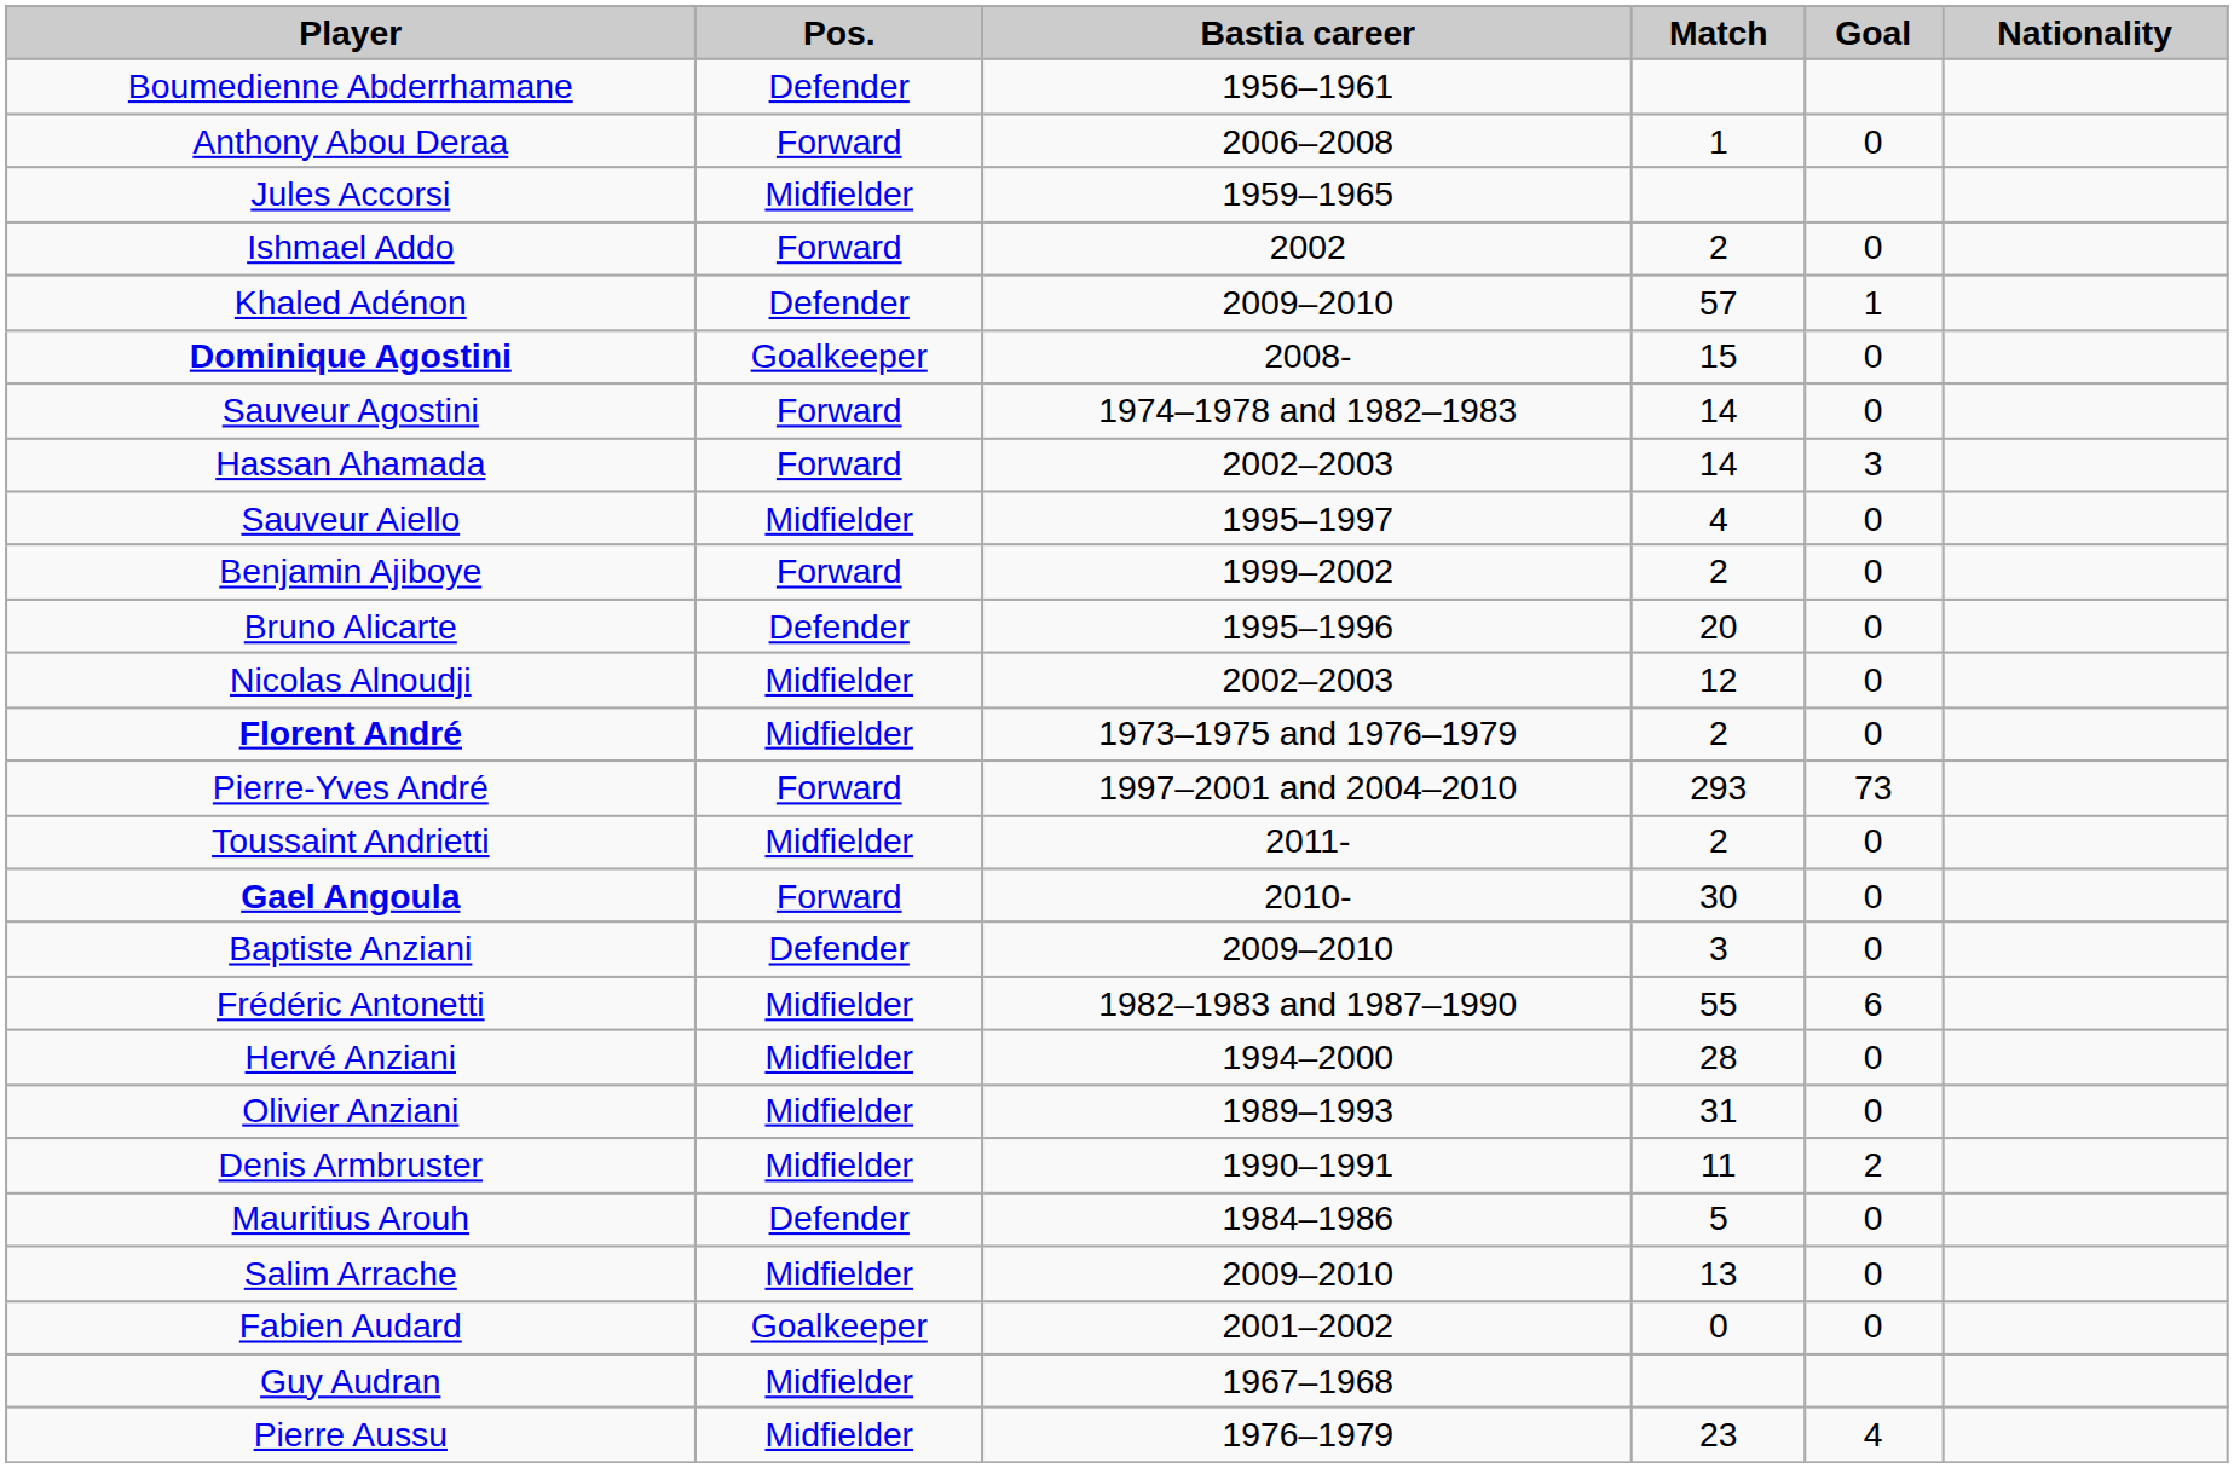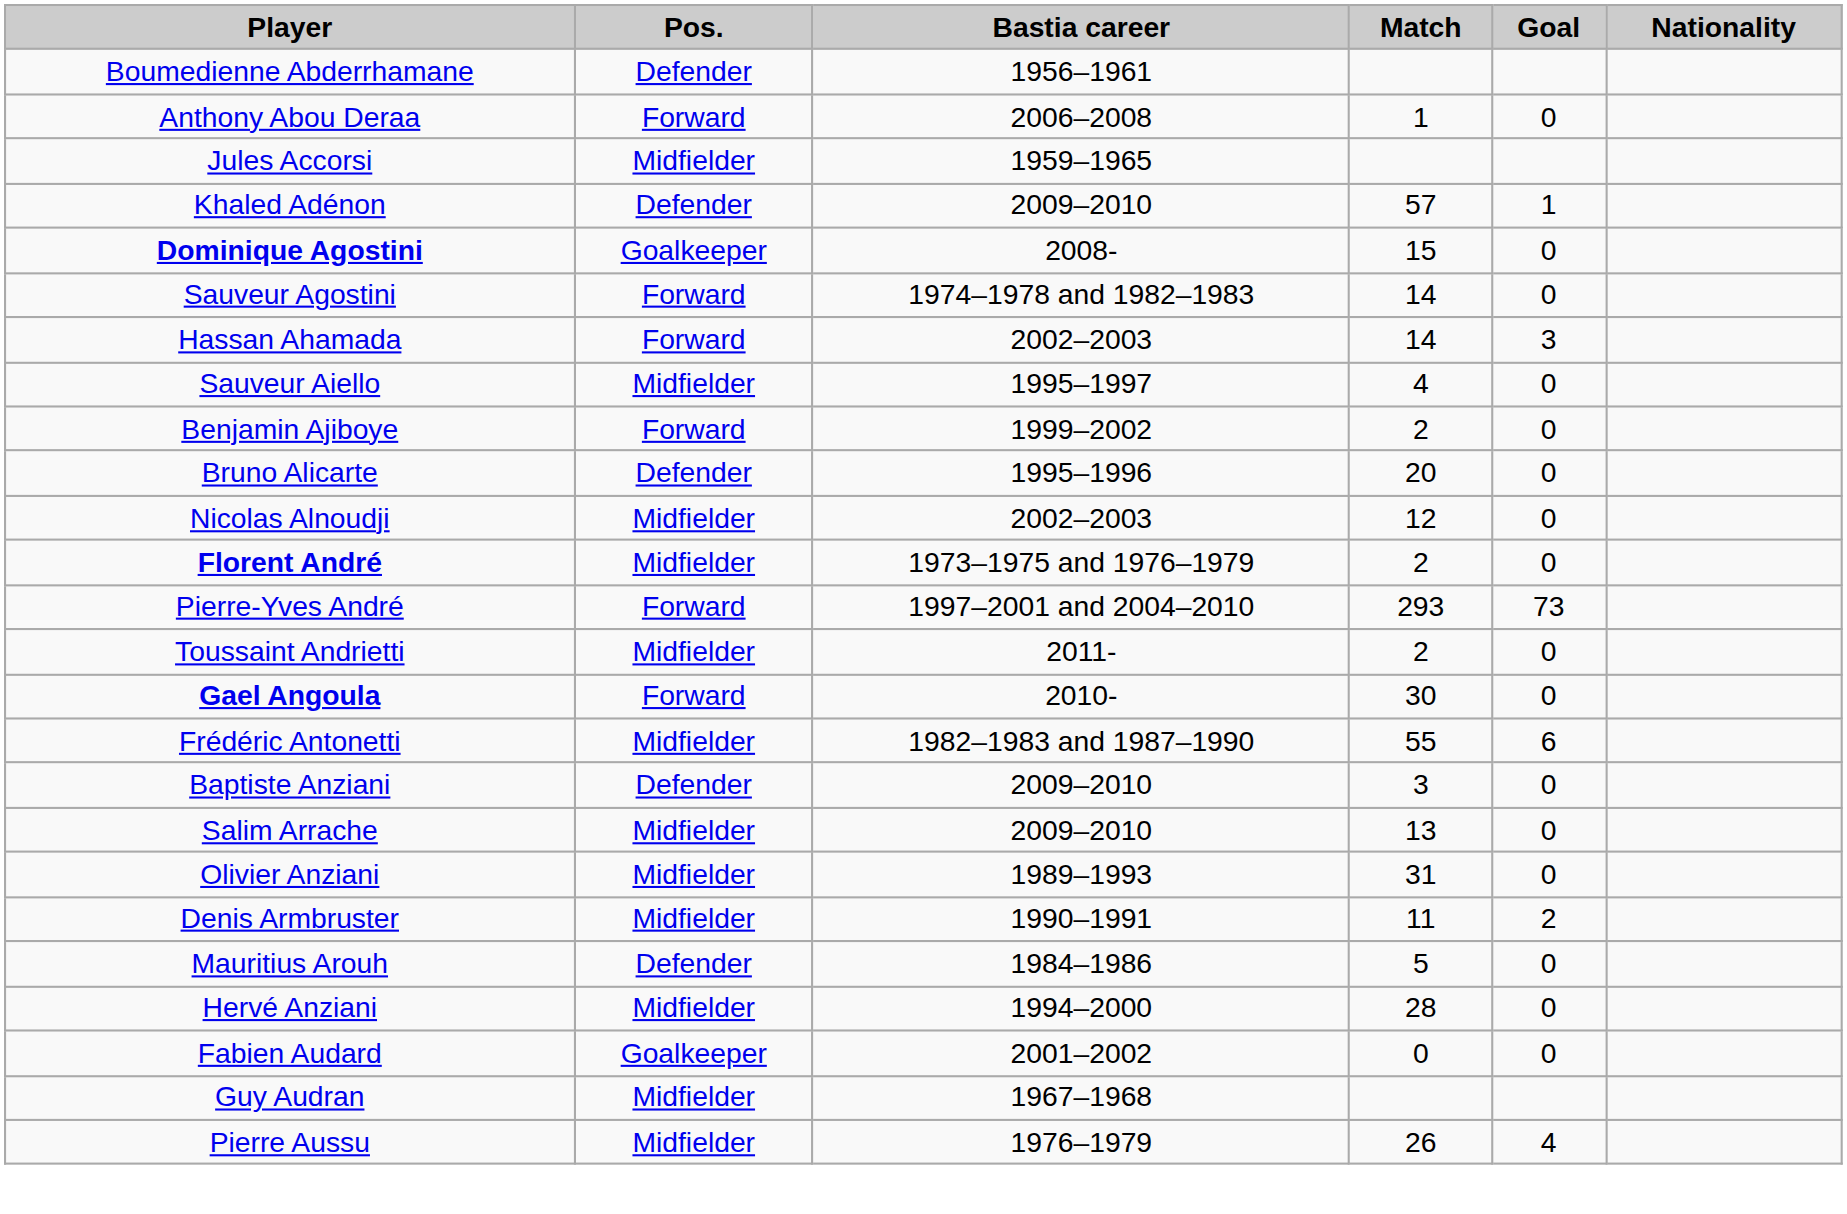 <table cellpadding="4" cellspacing="0" border="1" width="100%" style="text-align: center; font-size: 85%; border: gray solid 1px; border-collapse: collapse;" class="wikitable sortable">
 <tr bgcolor="#CCCCCC">
 <td align="center"><strong>Player</strong></td>
 <td align="center"><strong>Pos.</strong></td>
 <td align="center"><strong>Bastia career</strong></td>
 <td align="center"><strong>Match</strong></td>
 <td align="center"><strong>Goal</strong></td>
 <td align="center"><strong>Nationality</strong></td>
 </tr>
 <tr>
 <td><a href='#'>Boumedienne Abderrhamane</a></td>
 <td><a href='#'>Defender</a></td>
 <td>1956–1961</td>
 <td></td>
 <td></td>
 <td></td>
 </tr>
 <tr>
 <td><a href='#'>Anthony Abou Deraa</a></td>
 <td><a href='#'>Forward</a></td>
 <td>2006–2008</td>
 <td>1</td>
 <td>0</td>
 <td></td>
 </tr>
 <tr>
 <td><a href='#'>Jules Accorsi</a></td>
 <td><a href='#'>Midfielder</a></td>
 <td>1959–1965</td>
 <td></td>
 <td></td>
-<td></td>
-</tr>
-<tr>
-<td><a href='#'>Ishmael Addo</a></td>
-<td><a href='#'>Forward</a></td>
-<td>2002</td>
-<td>2</td>
-<td>0</td>
 <td></td>
 </tr>
 <tr>
 <td><a href='#'>Khaled Adénon</a></td>
 <td><a href='#'>Defender</a></td>
 <td>2009–2010</td>
 <td>57</td>
 <td>1</td>
 <td></td>
 </tr>
 <tr>
 <td><strong><a href='#'>Dominique Agostini</a></strong></td>
 <td><a href='#'>Goalkeeper</a></td>
 <td>2008-</td>
 <td>15</td>
 <td>0</td>
 <td></td>
 </tr>
 <tr>
 <td><a href='#'>Sauveur Agostini</a></td>
 <td><a href='#'>Forward</a></td>
 <td>1974–1978 and 1982–1983</td>
 <td>14</td>
 <td>0</td>
 <td></td>
 </tr>
 <tr>
 <td><a href='#'>Hassan Ahamada</a></td>
 <td><a href='#'>Forward</a></td>
 <td>2002–2003</td>
 <td>14</td>
 <td>3</td>
 <td></td>
 </tr>
 <tr>
 <td><a href='#'>Sauveur Aiello</a></td>
 <td><a href='#'>Midfielder</a></td>
 <td>1995–1997</td>
 <td>4</td>
 <td>0</td>
 <td></td>
 </tr>
 <tr>
 <td><a href='#'>Benjamin Ajiboye</a></td>
 <td><a href='#'>Forward</a></td>
 <td>1999–2002</td>
 <td>2</td>
 <td>0</td>
 <td></td>
 </tr>
 <tr>
 <td><a href='#'>Bruno Alicarte</a></td>
 <td><a href='#'>Defender</a></td>
 <td>1995–1996</td>
 <td>20</td>
 <td>0</td>
 <td></td>
 </tr>
 <tr>
 <td><a href='#'>Nicolas Alnoudji</a></td>
 <td><a href='#'>Midfielder</a></td>
 <td>2002–2003</td>
 <td>12</td>
 <td>0</td>
 <td></td>
 </tr>
 <tr>
 <td><strong><a href='#'>Florent André</a></strong></td>
 <td><a href='#'>Midfielder</a></td>
 <td>1973–1975 and 1976–1979</td>
 <td>2</td>
 <td>0</td>
 <td></td>
 </tr>
 <tr>
 <td><a href='#'>Pierre-Yves André</a></td>
 <td><a href='#'>Forward</a></td>
 <td>1997–2001 and 2004–2010</td>
 <td>293</td>
 <td>73</td>
 <td></td>
 </tr>
 <tr>
 <td><a href='#'>Toussaint Andrietti</a></td>
 <td><a href='#'>Midfielder</a></td>
 <td>2011-</td>
 <td>2</td>
 <td>0</td>
 <td></td>
 </tr>
 <tr>
 <td><strong><a href='#'>Gael Angoula</a></strong></td>
 <td><a href='#'>Forward</a></td>
 <td>2010-</td>
 <td>30</td>
 <td>0</td>
 <td></td>
 </tr>
 <tr>
+<td><a href='#'>Frédéric Antonetti</a></td>
+<td><a href='#'>Midfielder</a></td>
+<td>1982–1983 and 1987–1990</td>
+<td>55</td>
+<td>6</td>
+<td></td>
+</tr>
+<tr>
 <td><a href='#'>Baptiste Anziani</a></td>
 <td><a href='#'>Defender</a></td>
 <td>2009–2010</td>
 <td>3</td>
 <td>0</td>
 <td></td>
 </tr>
 <tr>
-<td><a href='#'>Frédéric Antonetti</a></td>
+<td><a href='#'>Salim Arrache</a></td>
 <td><a href='#'>Midfielder</a></td>
-<td>1982–1983 and 1987–1990</td>
-<td>55</td>
-<td>6</td>
-<td></td>
-</tr>
-<tr>
-<td><a href='#'>Hervé Anziani</a></td>
-<td><a href='#'>Midfielder</a></td>
-<td>1994–2000</td>
-<td>28</td>
+<td>2009–2010</td>
+<td>13</td>
 <td>0</td>
 <td></td>
 </tr>
 <tr>
 <td><a href='#'>Olivier Anziani</a></td>
 <td><a href='#'>Midfielder</a></td>
 <td>1989–1993</td>
 <td>31</td>
 <td>0</td>
 <td></td>
 </tr>
 <tr>
 <td><a href='#'>Denis Armbruster</a></td>
 <td><a href='#'>Midfielder</a></td>
 <td>1990–1991</td>
 <td>11</td>
 <td>2</td>
 <td></td>
 </tr>
 <tr>
 <td><a href='#'>Mauritius Arouh</a></td>
 <td><a href='#'>Defender</a></td>
 <td>1984–1986</td>
 <td>5</td>
 <td>0</td>
 <td></td>
 </tr>
 <tr>
-<td><a href='#'>Salim Arrache</a></td>
+<td><a href='#'>Hervé Anziani</a></td>
 <td><a href='#'>Midfielder</a></td>
-<td>2009–2010</td>
-<td>13</td>
+<td>1994–2000</td>
+<td>28</td>
 <td>0</td>
 <td></td>
 </tr>
 <tr>
 <td><a href='#'>Fabien Audard</a></td>
 <td><a href='#'>Goalkeeper</a></td>
 <td>2001–2002</td>
 <td>0</td>
 <td>0</td>
 <td></td>
 </tr>
 <tr>
 <td><a href='#'>Guy Audran</a></td>
 <td><a href='#'>Midfielder</a></td>
 <td>1967–1968</td>
 <td></td>
 <td></td>
 <td></td>
 </tr>
 <tr>
 <td><a href='#'>Pierre Aussu</a></td>
 <td><a href='#'>Midfielder</a></td>
 <td>1976–1979</td>
-<td>23</td>
+<td>26</td>
 <td>4</td>
 <td></td>
 </tr>
 </table>
